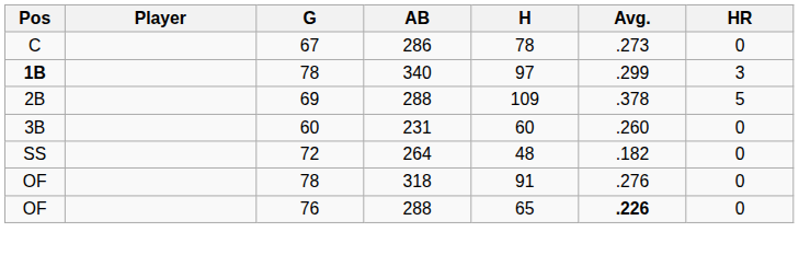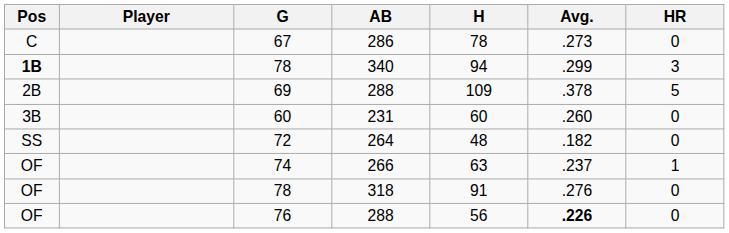 <table class="wikitable sortable">
 <tr>
 <th bgcolor="#DDDDFF" width="5%">Pos</th>
 <th bgcolor="#DDDDFF" width="16%">Player</th>
 <th bgcolor="#DDDDFF" width="9%">G</th>
 <th bgcolor="#DDDDFF" width="9%">AB</th>
 <th bgcolor="#DDDDFF" width="9%">H</th>
 <th bgcolor="#DDDDFF" width="9%">Avg.</th>
 <th bgcolor="#DDDDFF" width="9%">HR</th>
 </tr>
 <tr align="center">
 <td>C</td>
 <td></td>
 <td>67</td>
 <td>286</td>
 <td>78</td>
 <td>.273</td>
 <td>0</td>
 </tr>
 <tr align="center">
 <td><strong>1B</strong></td>
 <td></td>
 <td>78</td>
 <td>340</td>
-<td>97</td>
+<td>94</td>
 <td>.299</td>
 <td>3</td>
 </tr>
 <tr align="center">
 <td>2B</td>
 <td></td>
 <td>69</td>
 <td>288</td>
 <td>109</td>
 <td>.378</td>
 <td>5</td>
 </tr>
 <tr align="center">
 <td>3B</td>
 <td></td>
 <td>60</td>
 <td>231</td>
 <td>60</td>
 <td>.260</td>
 <td>0</td>
 </tr>
 <tr align="center">
 <td>SS</td>
 <td></td>
 <td>72</td>
 <td>264</td>
 <td>48</td>
 <td>.182</td>
 <td>0</td>
 </tr>
 <tr align="center">
 <td>OF</td>
 <td></td>
+<td>74</td>
+<td>266</td>
+<td>63</td>
+<td>.237</td>
+<td>1</td>
+</tr>
+<tr align="center">
+<td>OF</td>
+<td></td>
 <td>78</td>
 <td>318</td>
 <td>91</td>
 <td>.276</td>
 <td>0</td>
 </tr>
 <tr align="center">
 <td>OF</td>
 <td></td>
 <td>76</td>
 <td>288</td>
-<td>65</td>
+<td>56</td>
 <td><strong>.226</strong></td>
 <td>0</td>
 </tr>
 </table>
